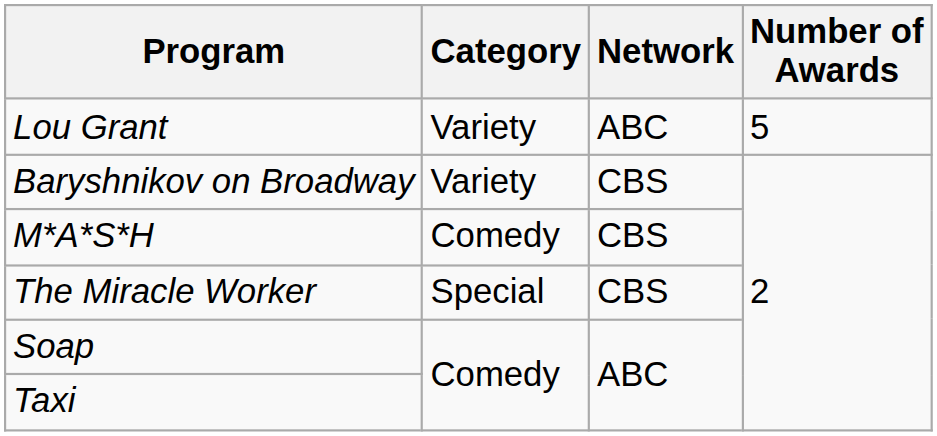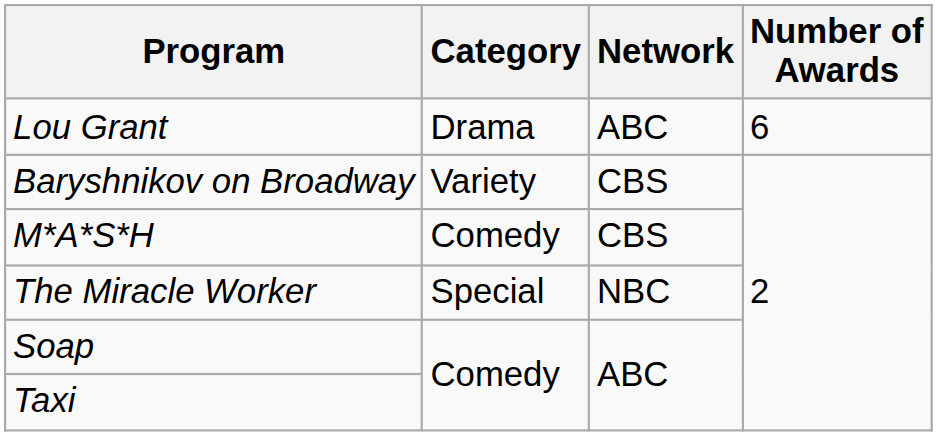 <table class="wikitable">
 <tr>
 <th>Program</th>
 <th>Category</th>
 <th>Network</th>
 <th>Number of<br>Awards</th>
 </tr>
 <tr>
 <td><em>Lou Grant</em></td>
-<td>Variety</td>
+<td>Drama</td>
 <td>ABC</td>
-<td>5</td>
+<td>6</td>
 </tr>
 <tr>
 <td><em>Baryshnikov on Broadway</em></td>
 <td>Variety</td>
 <td>CBS</td>
 <td rowspan="5">2</td>
 </tr>
 <tr>
 <td><em>M*A*S*H</em></td>
 <td>Comedy</td>
 <td>CBS</td>
 </tr>
 <tr>
 <td><em>The Miracle Worker</em></td>
 <td>Special</td>
-<td>CBS</td>
+<td>NBC</td>
 </tr>
 <tr>
 <td><em>Soap</em></td>
 <td rowspan="2">Comedy</td>
 <td rowspan="2">ABC</td>
 </tr>
 <tr>
 <td><em>Taxi</em></td>
 </tr>
 </table>
